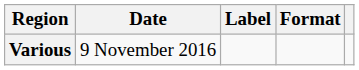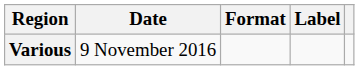 <table class="wikitable plainrowheaders">
 <tr>
 <th scope="col">Region</th>
 <th scope="col">Date</th>
+<th scope="col">Format</th>
 <th scope="col">Label</th>
-<th scope="col">Format</th>
 <th scope="col"></th>
 </tr>
 <tr>
 <th scope="row">Various</th>
 <td>9 November 2016</td>
 <td></td>
 <td></td>
 <td></td>
 </tr>
 </table>
